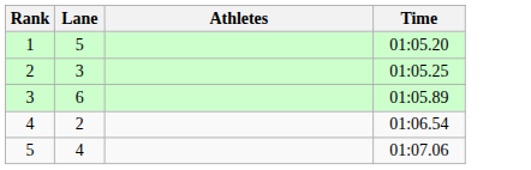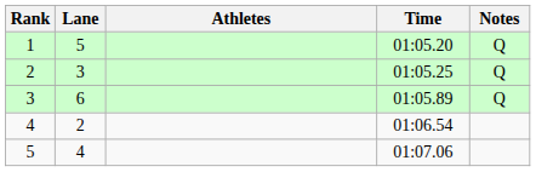 <table class="wikitable sortable" style="text-align:center;">
 <tr>
 <th width=40>Rank</th>
 <th width=40>Lane</th>
 <th width=250>Athletes</th>
 <th width=80>Time</th>
+<th width=50>Notes</th>
 </tr>
 <tr bgcolor=ccffcc>
 <td>1</td>
 <td>5</td>
 <td align=left></td>
 <td>01:05.20</td>
+<td>Q</td>
 </tr>
 <tr bgcolor=ccffcc>
 <td>2</td>
 <td>3</td>
 <td align=left></td>
 <td>01:05.25</td>
+<td>Q</td>
 </tr>
 <tr bgcolor=ccffcc>
 <td>3</td>
 <td>6</td>
 <td align=left></td>
 <td>01:05.89</td>
+<td>Q</td>
 </tr>
 <tr>
 <td>4</td>
 <td>2</td>
 <td align=left></td>
 <td>01:06.54</td>
+<td></td>
 </tr>
 <tr>
 <td>5</td>
 <td>4</td>
 <td align=left></td>
 <td>01:07.06</td>
+<td></td>
 </tr>
 </table>
